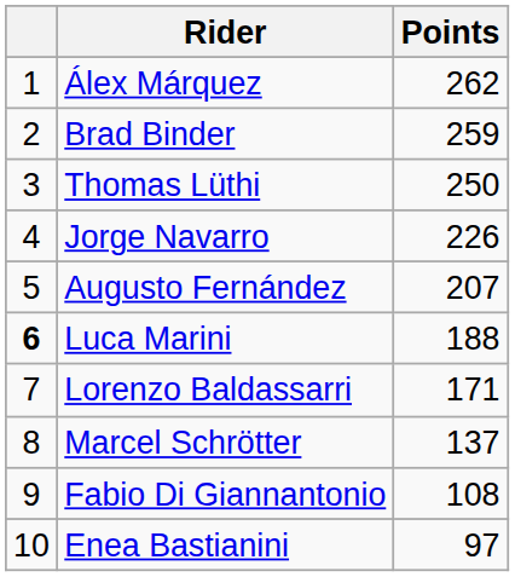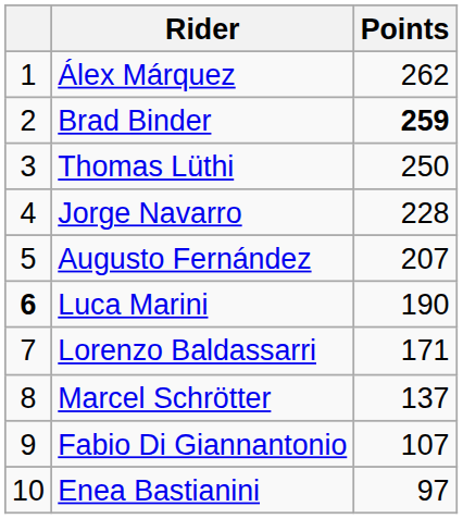 <table class="wikitable" style="font-size: 95%;">
 <tr>
 <th></th>
 <th>Rider</th>
 <th>Points</th>
 </tr>
 <tr>
 <td align=center>1</td>
 <td> <a href='#'>Álex Márquez</a></td>
 <td align=right>262</td>
 </tr>
 <tr>
 <td align=center>2</td>
 <td> <a href='#'>Brad Binder</a></td>
-<td align=right>259</td>
+<td align=right><strong>259</strong></td>
 </tr>
 <tr>
 <td align=center>3</td>
 <td> <a href='#'>Thomas Lüthi</a></td>
 <td align=right>250</td>
 </tr>
 <tr>
 <td align=center>4</td>
 <td> <a href='#'>Jorge Navarro</a></td>
-<td align=right>226</td>
+<td align=right>228</td>
 </tr>
 <tr>
 <td align=center>5</td>
 <td> <a href='#'>Augusto Fernández</a></td>
 <td align=right>207</td>
 </tr>
 <tr>
 <td align=center><strong>6</strong></td>
 <td> <a href='#'>Luca Marini</a></td>
-<td align=right>188</td>
+<td align=right>190</td>
 </tr>
 <tr>
 <td align=center>7</td>
 <td> <a href='#'>Lorenzo Baldassarri</a></td>
 <td align=right>171</td>
 </tr>
 <tr>
 <td align=center>8</td>
 <td> <a href='#'>Marcel Schrötter</a></td>
 <td align=right>137</td>
 </tr>
 <tr>
 <td align=center>9</td>
 <td> <a href='#'>Fabio Di Giannantonio</a></td>
-<td align=right>108</td>
+<td align=right>107</td>
 </tr>
 <tr>
 <td align=center>10</td>
 <td> <a href='#'>Enea Bastianini</a></td>
 <td align=right>97</td>
 </tr>
 </table>
